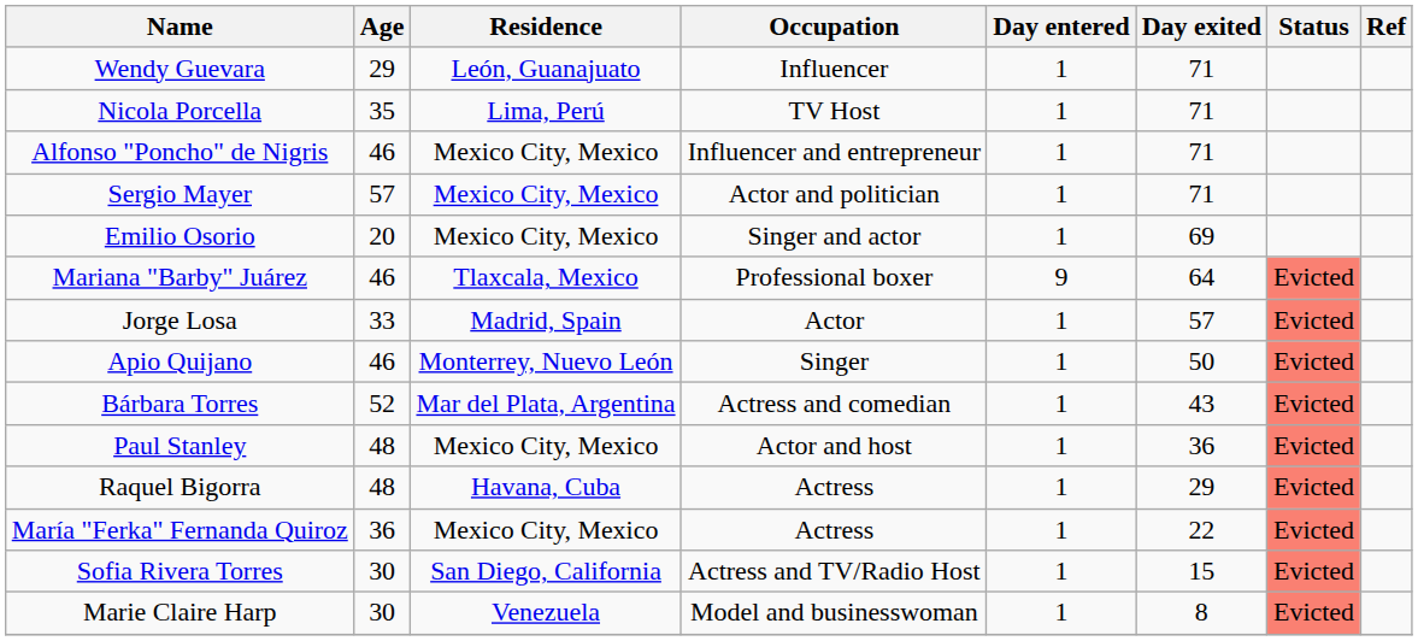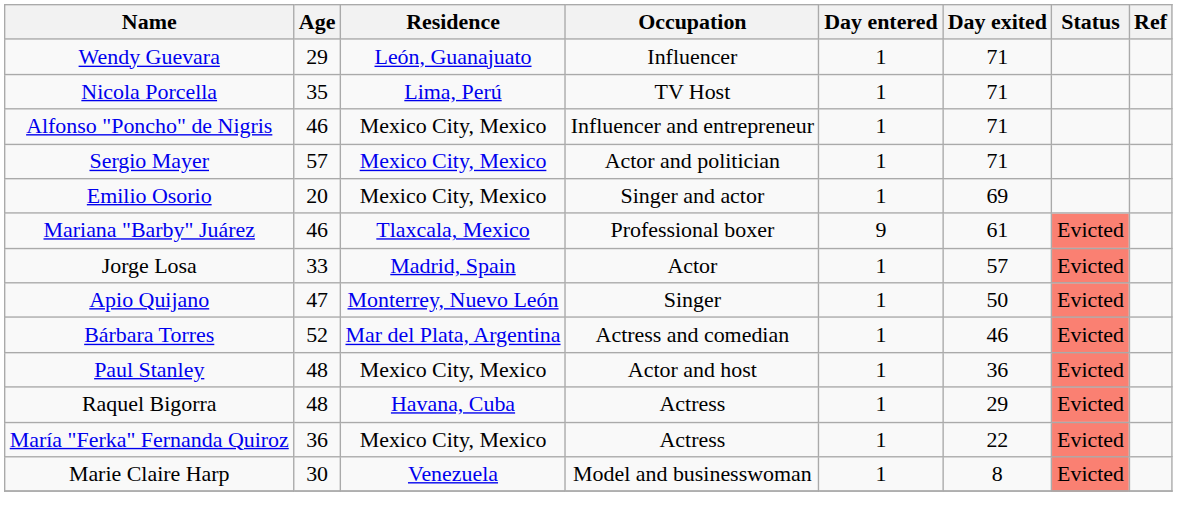 <table class="wikitable sortable" style="text-align:center;">
 <tr>
 <th>Name</th>
 <th>Age</th>
 <th>Residence</th>
 <th>Occupation</th>
 <th>Day entered</th>
 <th>Day exited</th>
 <th>Status</th>
 <th>Ref</th>
 </tr>
 <tr>
 <td><a href='#'>Wendy Guevara</a></td>
 <td>29</td>
 <td><a href='#'>León, Guanajuato</a></td>
 <td>Influencer</td>
 <td>1</td>
 <td>71</td>
 <td></td>
 <td></td>
 </tr>
 <tr>
 <td><a href='#'>Nicola Porcella</a></td>
 <td>35</td>
 <td><a href='#'>Lima, Perú</a></td>
 <td>TV Host</td>
 <td>1</td>
 <td>71</td>
 <td></td>
 <td></td>
 </tr>
 <tr>
 <td><a href='#'>Alfonso "Poncho" de Nigris</a></td>
 <td>46</td>
 <td>Mexico City, Mexico</td>
 <td>Influencer and entrepreneur</td>
 <td>1</td>
 <td>71</td>
 <td></td>
 <td></td>
 </tr>
 <tr>
 <td><a href='#'>Sergio Mayer</a></td>
 <td>57</td>
 <td><a href='#'>Mexico City, Mexico</a></td>
 <td>Actor and politician</td>
 <td>1</td>
 <td>71</td>
 <td></td>
 <td></td>
 </tr>
 <tr>
 <td><a href='#'>Emilio Osorio</a></td>
 <td>20</td>
 <td>Mexico City, Mexico</td>
 <td>Singer and actor</td>
 <td>1</td>
 <td>69</td>
 <td></td>
 <td></td>
 </tr>
 <tr>
 <td><a href='#'>Mariana "Barby" Juárez</a></td>
 <td>46</td>
 <td><a href='#'>Tlaxcala, Mexico</a></td>
 <td>Professional boxer</td>
 <td>9</td>
-<td>64</td>
+<td>61</td>
 <td bgcolor=salmon>Evicted</td>
 <td></td>
 </tr>
 <tr>
 <td>Jorge Losa</td>
 <td>33</td>
 <td><a href='#'>Madrid, Spain</a></td>
 <td>Actor</td>
 <td>1</td>
 <td>57</td>
 <td bgcolor=salmon>Evicted</td>
 <td></td>
 </tr>
 <tr>
 <td><a href='#'>Apio Quijano</a></td>
-<td>46</td>
+<td>47</td>
 <td><a href='#'>Monterrey, Nuevo León</a></td>
 <td>Singer</td>
 <td>1</td>
 <td>50</td>
 <td bgcolor=salmon>Evicted</td>
 <td></td>
 </tr>
 <tr>
 <td><a href='#'>Bárbara Torres</a></td>
 <td>52</td>
 <td><a href='#'>Mar del Plata, Argentina</a></td>
 <td>Actress and comedian</td>
 <td>1</td>
-<td>43</td>
+<td>46</td>
 <td bgcolor=salmon>Evicted</td>
 <td></td>
 </tr>
 <tr>
 <td><a href='#'>Paul Stanley</a></td>
 <td>48</td>
 <td>Mexico City, Mexico</td>
 <td>Actor and host</td>
 <td>1</td>
 <td>36</td>
 <td bgcolor=salmon>Evicted</td>
 <td></td>
 </tr>
 <tr>
 <td>Raquel Bigorra</td>
 <td>48</td>
 <td><a href='#'>Havana, Cuba</a></td>
 <td>Actress</td>
 <td>1</td>
 <td>29</td>
 <td bgcolor=salmon>Evicted</td>
 <td></td>
 </tr>
 <tr>
 <td><a href='#'>María "Ferka" Fernanda Quiroz</a></td>
 <td>36</td>
 <td>Mexico City, Mexico</td>
 <td>Actress</td>
 <td>1</td>
 <td>22</td>
 <td bgcolor=salmon>Evicted</td>
 <td></td>
 </tr>
 <tr>
-<td><a href='#'>Sofia Rivera Torres</a></td>
-<td>30</td>
-<td><a href='#'>San Diego, California</a></td>
-<td>Actress and TV/Radio Host</td>
-<td>1</td>
-<td>15</td>
-<td bgcolor=salmon>Evicted</td>
-<td></td>
-</tr>
-<tr>
 <td>Marie Claire Harp</td>
 <td>30</td>
 <td><a href='#'>Venezuela</a></td>
 <td>Model and businesswoman</td>
 <td>1</td>
 <td>8</td>
 <td bgcolor=salmon>Evicted</td>
 <td></td>
 </tr>
 <tr>
 </tr>
 </table>
